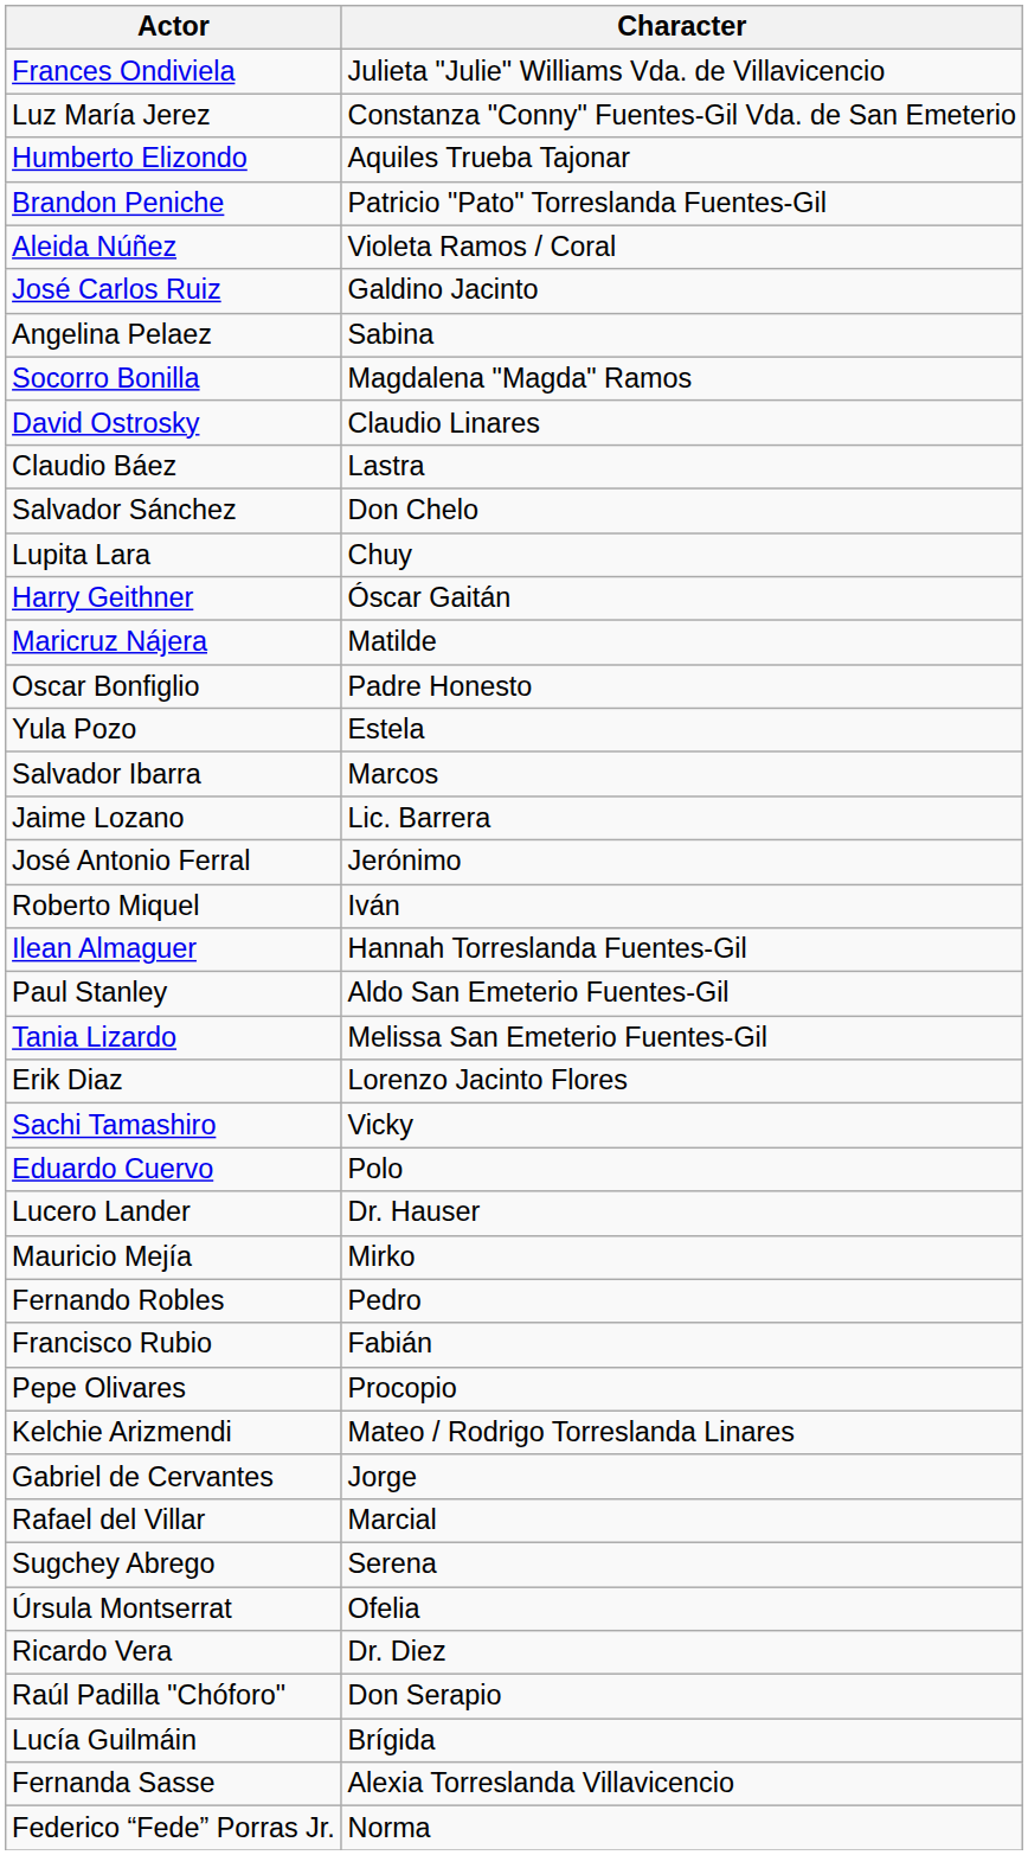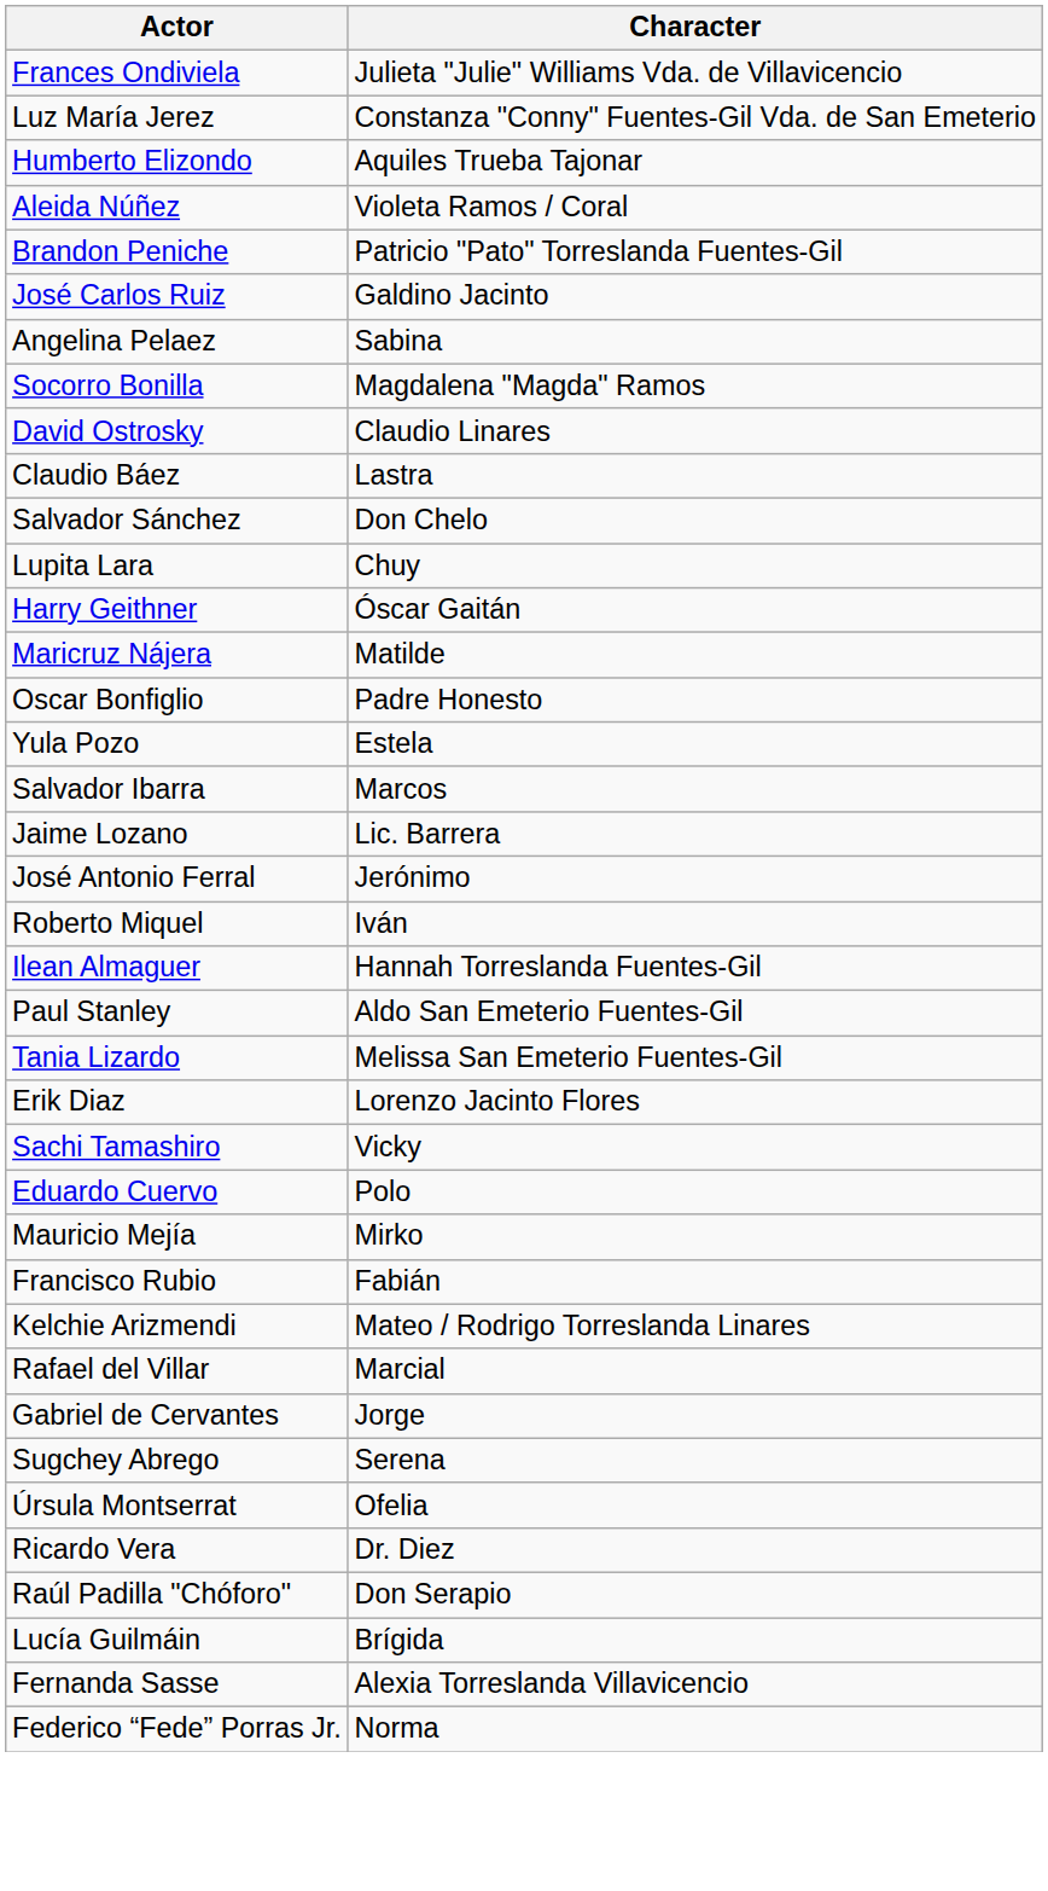 <table class="wikitable">
 <tr>
 <th>Actor</th>
 <th>Character</th>
 </tr>
 <tr>
 <td><a href='#'>Frances Ondiviela</a></td>
 <td>Julieta "Julie" Williams Vda. de Villavicencio</td>
 </tr>
 <tr>
 <td>Luz María Jerez</td>
 <td>Constanza "Conny" Fuentes-Gil Vda. de San Emeterio</td>
 </tr>
 <tr>
 <td><a href='#'>Humberto Elizondo</a></td>
 <td>Aquiles Trueba Tajonar</td>
 </tr>
 <tr>
+<td><a href='#'>Aleida Núñez</a></td>
+<td>Violeta Ramos / Coral</td>
+</tr>
+<tr>
 <td><a href='#'>Brandon Peniche</a></td>
 <td>Patricio "Pato" Torreslanda Fuentes-Gil</td>
-</tr>
-<tr>
-<td><a href='#'>Aleida Núñez</a></td>
-<td>Violeta Ramos / Coral</td>
 </tr>
 <tr>
 <td><a href='#'>José Carlos Ruiz</a></td>
 <td>Galdino Jacinto</td>
 </tr>
 <tr>
 <td>Angelina Pelaez</td>
 <td>Sabina</td>
 </tr>
 <tr>
 <td><a href='#'>Socorro Bonilla</a></td>
 <td>Magdalena "Magda" Ramos</td>
 </tr>
 <tr>
 <td><a href='#'>David Ostrosky</a></td>
 <td>Claudio Linares</td>
 </tr>
 <tr>
 <td>Claudio Báez</td>
 <td>Lastra</td>
 </tr>
 <tr>
 <td>Salvador Sánchez</td>
 <td>Don Chelo</td>
 </tr>
 <tr>
 <td>Lupita Lara</td>
 <td>Chuy</td>
 </tr>
 <tr>
 <td><a href='#'>Harry Geithner</a></td>
 <td>Óscar Gaitán</td>
 </tr>
 <tr>
 <td><a href='#'>Maricruz Nájera</a></td>
 <td>Matilde</td>
 </tr>
 <tr>
 <td>Oscar Bonfiglio</td>
 <td>Padre Honesto</td>
 </tr>
 <tr>
 <td>Yula Pozo</td>
 <td>Estela</td>
 </tr>
 <tr>
 <td>Salvador Ibarra</td>
 <td>Marcos</td>
 </tr>
 <tr>
 <td>Jaime Lozano</td>
 <td>Lic. Barrera</td>
 </tr>
 <tr>
 <td>José Antonio Ferral</td>
 <td>Jerónimo</td>
 </tr>
 <tr>
 <td>Roberto Miquel</td>
 <td>Iván</td>
 </tr>
 <tr>
 <td><a href='#'>Ilean Almaguer</a></td>
 <td>Hannah Torreslanda Fuentes-Gil</td>
 </tr>
 <tr>
 <td>Paul Stanley</td>
 <td>Aldo San Emeterio Fuentes-Gil</td>
 </tr>
 <tr>
 <td><a href='#'>Tania Lizardo</a></td>
 <td>Melissa San Emeterio Fuentes-Gil</td>
 </tr>
 <tr>
 <td>Erik Diaz</td>
 <td>Lorenzo Jacinto Flores</td>
 </tr>
 <tr>
 <td><a href='#'>Sachi Tamashiro</a></td>
 <td>Vicky</td>
 </tr>
 <tr>
 <td><a href='#'>Eduardo Cuervo</a></td>
 <td>Polo</td>
 </tr>
 <tr>
-<td>Lucero Lander</td>
-<td>Dr. Hauser</td>
-</tr>
-<tr>
 <td>Mauricio Mejía</td>
 <td>Mirko</td>
-</tr>
-<tr>
-<td>Fernando Robles</td>
-<td>Pedro</td>
 </tr>
 <tr>
 <td>Francisco Rubio</td>
 <td>Fabián</td>
 </tr>
 <tr>
-<td>Pepe Olivares</td>
-<td>Procopio</td>
-</tr>
-<tr>
 <td>Kelchie Arizmendi</td>
 <td>Mateo / Rodrigo Torreslanda Linares</td>
 </tr>
 <tr>
+<td>Rafael del Villar</td>
+<td>Marcial</td>
+</tr>
+<tr>
 <td>Gabriel de Cervantes</td>
 <td>Jorge</td>
-</tr>
-<tr>
-<td>Rafael del Villar</td>
-<td>Marcial</td>
 </tr>
 <tr>
 <td>Sugchey Abrego</td>
 <td>Serena</td>
 </tr>
 <tr>
 <td>Úrsula Montserrat</td>
 <td>Ofelia</td>
 </tr>
 <tr>
 <td>Ricardo Vera</td>
 <td>Dr. Diez</td>
 </tr>
 <tr>
 <td>Raúl Padilla "Chóforo"</td>
 <td>Don Serapio</td>
 </tr>
 <tr>
 <td>Lucía Guilmáin</td>
 <td>Brígida</td>
 </tr>
 <tr>
 <td>Fernanda Sasse</td>
 <td>Alexia Torreslanda Villavicencio</td>
 </tr>
 <tr>
 <td>Federico “Fede” Porras Jr.</td>
 <td>Norma</td>
 </tr>
 </table>
